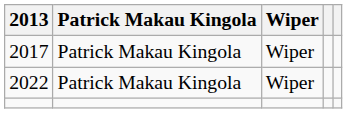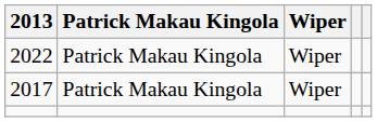 <table class="wikitable">
 <tr>
 <th>2013</th>
 <th>Patrick Makau Kingola</th>
 <th>Wiper</th>
 <th></th>
 <th></th>
 </tr>
 <tr>
-<td>2017</td>
+<td>2022</td>
 <td>Patrick Makau Kingola</td>
 <td>Wiper</td>
 <td></td>
 <td></td>
 </tr>
 <tr>
-<td>2022</td>
+<td>2017</td>
 <td>Patrick Makau Kingola</td>
 <td>Wiper</td>
 <td></td>
 <td></td>
 </tr>
 <tr>
 <td></td>
 <td></td>
 <td></td>
 <td></td>
 <td></td>
 </tr>
 </table>
